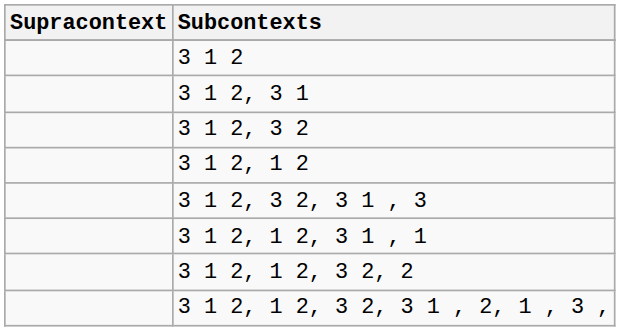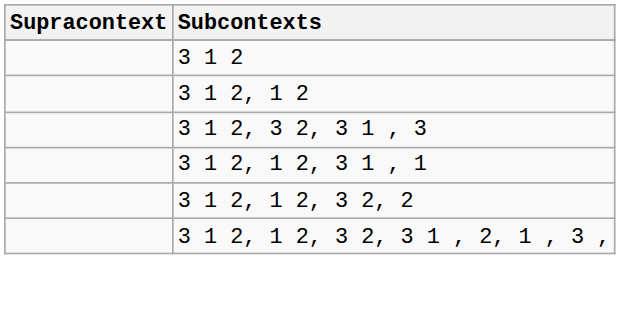 <table class="wikitable">
 <tr>
 <th style="text-align:left">Supracontext</th>
 <th style="text-align:left">Subcontexts</th>
 </tr>
 <tr>
 </tr>
 <tr>
 <td></td>
 <td>3 1 2</td>
-</tr>
-<tr>
-<td></td>
-<td>3 1 2, 3 1 </td>
-</tr>
-<tr>
-<td></td>
-<td>3 1 2, 3  2</td>
 </tr>
 <tr>
 <td></td>
 <td>3 1 2,  1 2</td>
 </tr>
 <tr>
 <td></td>
 <td>3 1 2, 3  2, 3 1 , 3  </td>
 </tr>
 <tr>
 <td></td>
 <td>3 1 2,  1 2, 3 1 ,  1 </td>
 </tr>
 <tr>
 <td></td>
 <td>3 1 2,  1 2, 3  2,   2</td>
 </tr>
 <tr>
 <td></td>
 <td>3 1 2,  1 2, 3  2, 3 1 ,   2,  1 , 3  ,   </td>
 </tr>
 </table>
